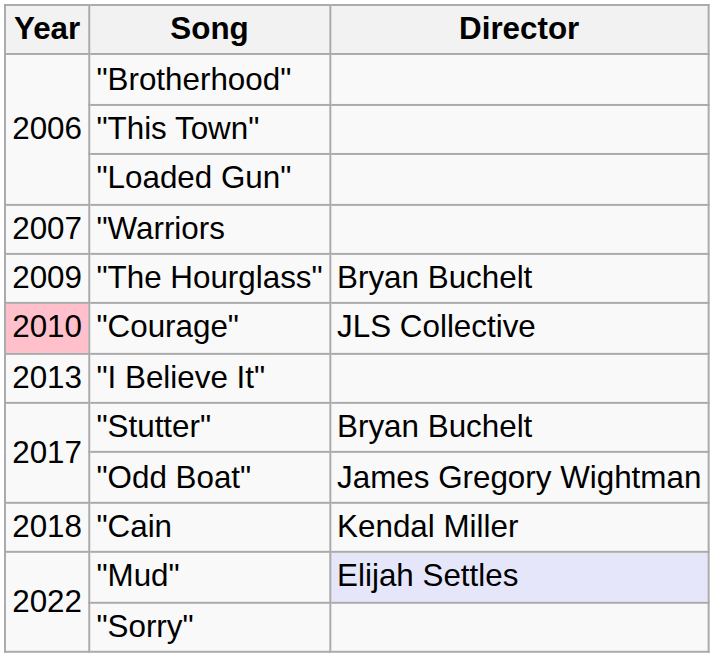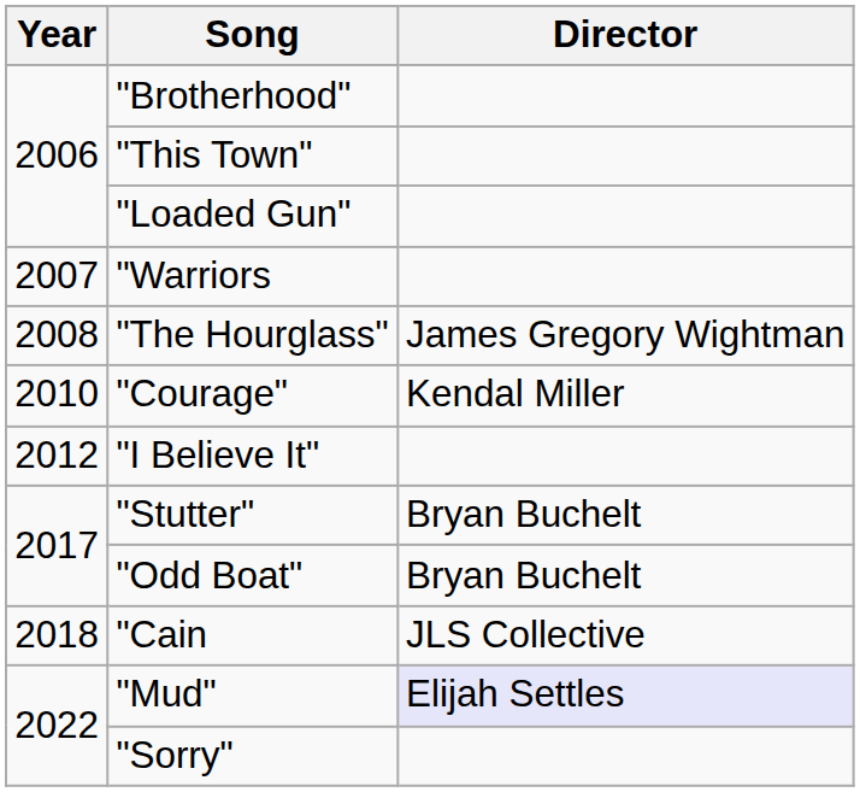 <table class="wikitable">
 <tr>
 <th>Year</th>
 <th>Song</th>
 <th>Director</th>
 </tr>
 <tr>
 <td rowspan="3">2006</td>
 <td>"Brotherhood"</td>
 <td></td>
 </tr>
 <tr>
 <td>"This Town"</td>
 <td></td>
 </tr>
 <tr>
 <td>"Loaded Gun"</td>
 <td></td>
 </tr>
 <tr>
 <td>2007</td>
 <td>"Warriors</td>
 <td></td>
 </tr>
 <tr>
-<td>2009</td>
+<td>2008</td>
 <td>"The Hourglass"</td>
-<td>Bryan Buchelt</td>
+<td>James Gregory Wightman</td>
 </tr>
 <tr>
-<td style="background: pink;">2010</td>
+<td>2010</td>
 <td>"Courage"</td>
-<td>JLS Collective</td>
+<td>Kendal Miller</td>
 </tr>
 <tr>
-<td>2013</td>
+<td>2012</td>
 <td>"I Believe It"</td>
 <td></td>
 </tr>
 <tr>
 <td rowspan="2">2017</td>
 <td>"Stutter"</td>
 <td>Bryan Buchelt</td>
 </tr>
 <tr>
 <td>"Odd Boat"</td>
-<td>James Gregory Wightman</td>
+<td>Bryan Buchelt</td>
 </tr>
 <tr>
 <td>2018</td>
 <td>"Cain</td>
-<td>Kendal Miller</td>
+<td>JLS Collective</td>
 </tr>
 <tr>
 <td rowspan="2">2022</td>
 <td>"Mud"</td>
 <td style="background: lavender;">Elijah Settles</td>
 </tr>
 <tr>
 <td>"Sorry"</td>
 <td></td>
 </tr>
 </table>
